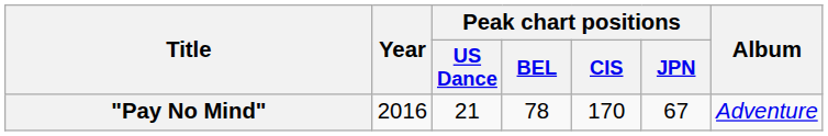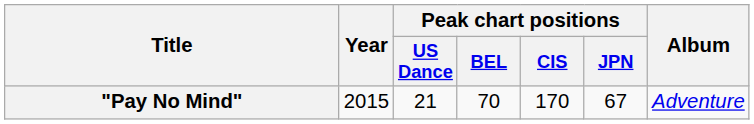 <table class="wikitable plainrowheaders" style="text-align:center;">
 <tr>
 <th scope="col" rowspan="2" style="width:16em;">Title</th>
 <th scope="col" rowspan="2">Year</th>
 <th scope="col" colspan="4">Peak chart positions</th>
 <th scope="col" rowspan="2">Album</th>
 </tr>
 <tr>
 <th scope="col" style="width:3em;font-size:90%;"><a href='#'>US<br>Dance</a><br></th>
 <th scope="col" style="width:3em;font-size:90%;"><a href='#'>BEL</a><br></th>
 <th scope="col" style="width:3em;font-size:90%;"><a href='#'>CIS</a><br></th>
 <th scope="col" style="width:3em;font-size:90%;"><a href='#'>JPN</a><br></th>
 </tr>
 <tr>
 <th scope="row">"Pay No Mind"<br></th>
-<td>2016</td>
+<td>2015</td>
 <td>21</td>
-<td>78</td>
+<td>70</td>
 <td>170</td>
 <td>67</td>
 <td><em><a href='#'>Adventure</a></em></td>
 </tr>
 </table>
